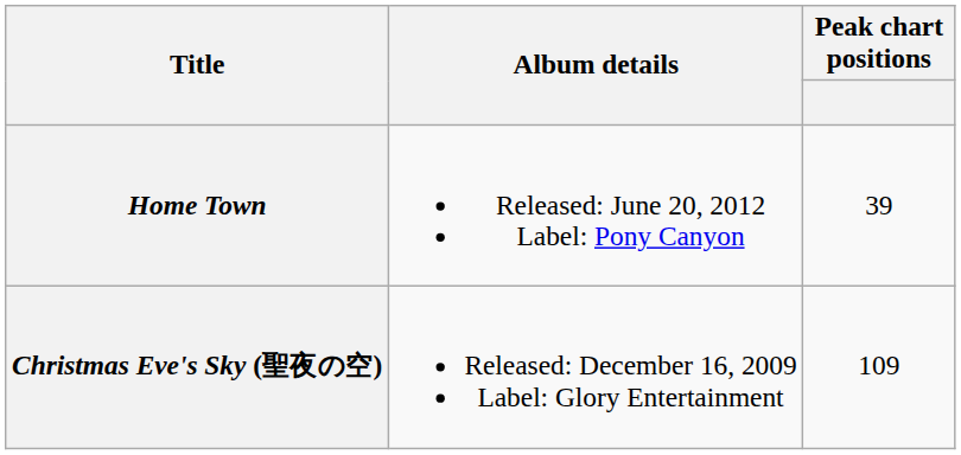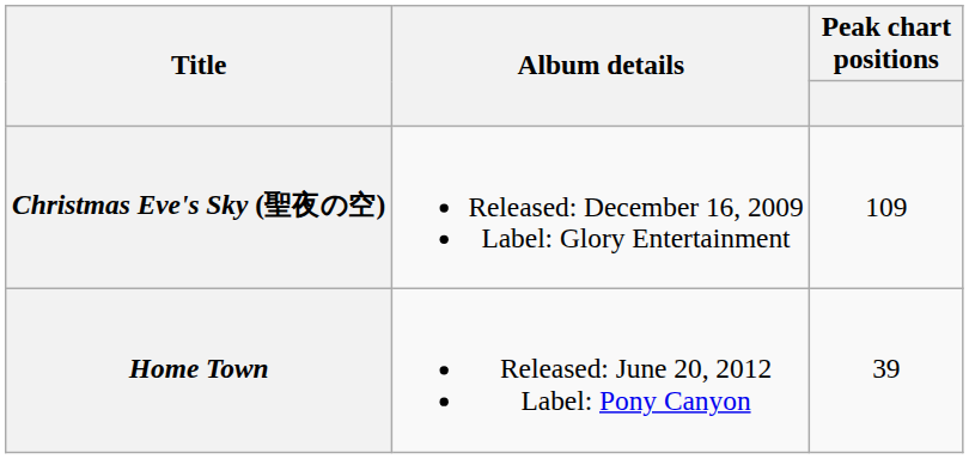 <table class="wikitable plainrowheaders" style="text-align:center">
 <tr>
 <th scope="col" rowspan="2">Title</th>
 <th scope="col" rowspan="2">Album details</th>
 <th scope="col" colspan="1" style="width:5em">Peak chart positions</th>
 </tr>
 <tr>
 <th><br></th>
 </tr>
 <tr>
+<th scope="row"><em>Christmas Eve's Sky</em> (聖夜の空)</th>
+<td><br><ul><li>Released: December 16, 2009</li><li>Label: Glory Entertainment</li></ul></td>
+<td>109</td>
+</tr>
+<tr>
 <th scope="row"><em>Home Town</em></th>
 <td><br><ul><li>Released: June 20, 2012</li><li>Label: <a href='#'>Pony Canyon</a></li></ul></td>
 <td>39</td>
 </tr>
-<tr>
-<th scope="row"><em>Christmas Eve's Sky</em> (聖夜の空)</th>
-<td><br><ul><li>Released: December 16, 2009</li><li>Label: Glory Entertainment</li></ul></td>
-<td>109</td>
-</tr>
 </table>
